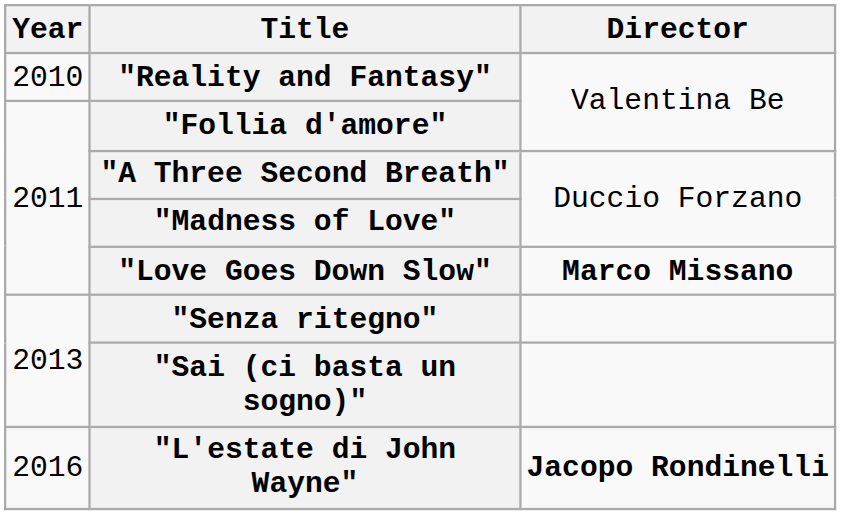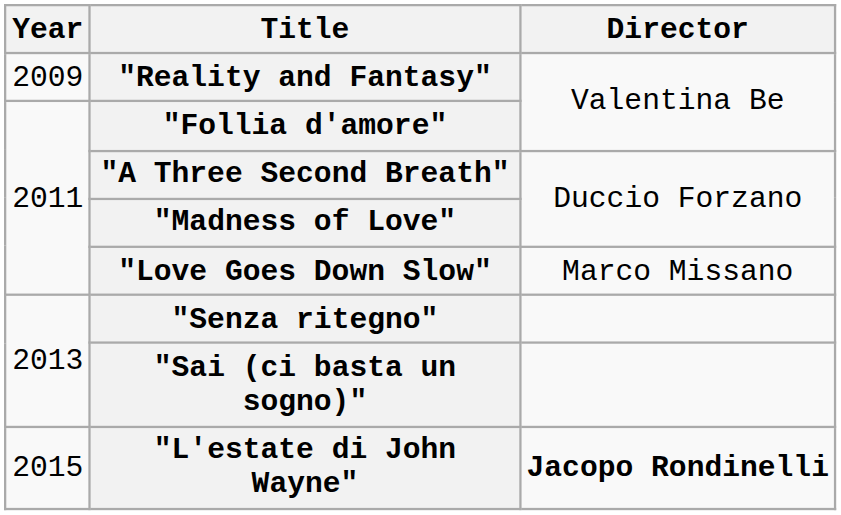 <table class="wikitable plainrowheaders" style="text-align:center;">
 <tr>
 <th scope="col" style="width:1em;">Year</th>
 <th scope="col" style="width:14em;">Title</th>
 <th scope="col">Director</th>
 </tr>
 <tr>
-<td>2010</td>
+<td>2009</td>
 <th scope="row">"Reality and Fantasy"</th>
 <td rowspan="2">Valentina Be</td>
 </tr>
 <tr>
 <td rowspan="4">2011</td>
 <th scope="row">"Follia d'amore"</th>
 </tr>
 <tr>
 <th scope="row">"A Three Second Breath"</th>
 <td rowspan="2">Duccio Forzano</td>
 </tr>
 <tr>
 <th scope="row">"Madness of Love"</th>
 </tr>
 <tr>
 <th scope="row">"Love Goes Down Slow"</th>
-<td><strong>Marco Missano</strong></td>
+<td>Marco Missano</td>
 </tr>
 <tr>
 <td rowspan="2">2013</td>
 <th scope="row">"Senza ritegno"</th>
 <td></td>
 </tr>
 <tr>
 <th scope="row">"Sai (ci basta un sogno)"</th>
 <td></td>
 </tr>
 <tr>
-<td>2016</td>
+<td>2015</td>
 <th scope="row">"L'estate di John Wayne"</th>
 <td><strong>Jacopo Rondinelli</strong></td>
 </tr>
 </table>
